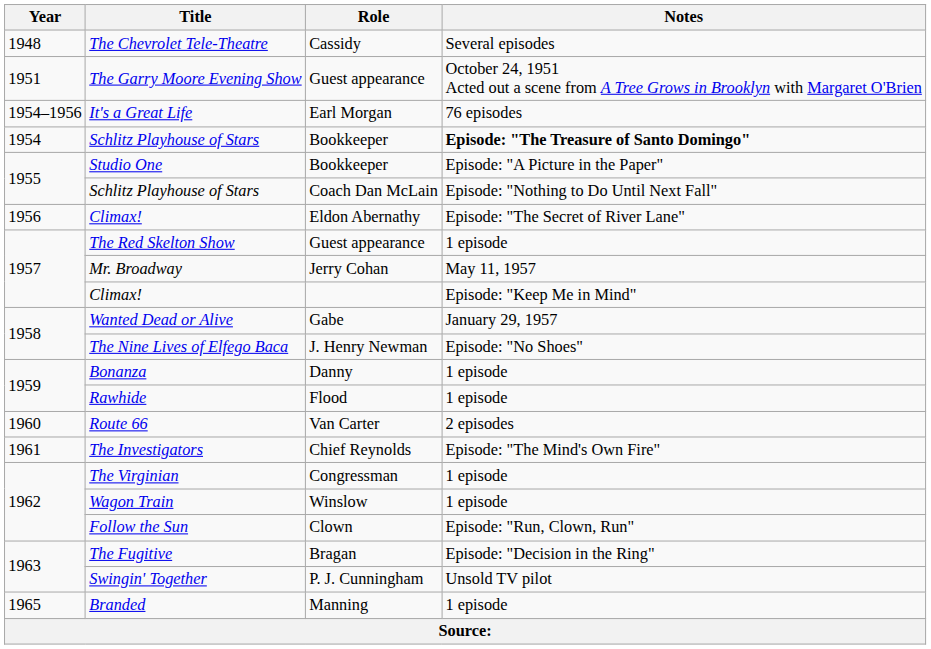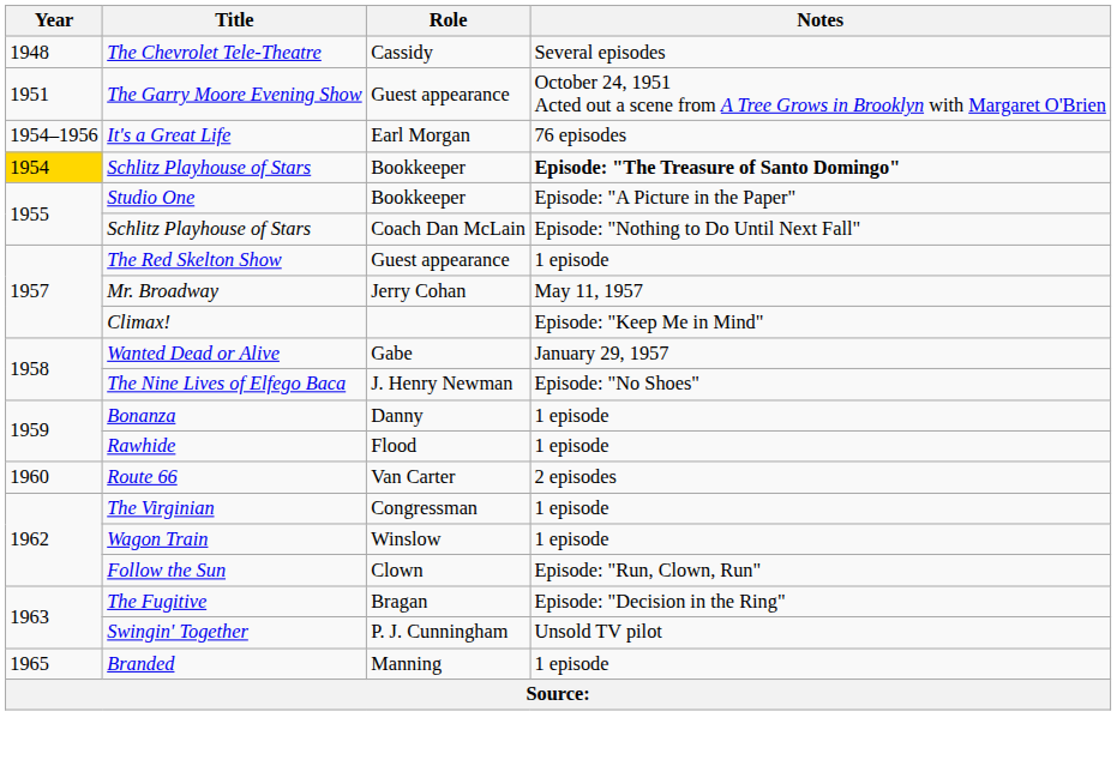 <table class="wikitable sortable">
 <tr>
 <th>Year</th>
 <th>Title</th>
 <th>Role</th>
 <th class="unsortable">Notes</th>
 </tr>
 <tr>
 <td>1948</td>
 <td><em><a href='#'>The Chevrolet Tele-Theatre</a></em></td>
 <td>Cassidy</td>
 <td>Several episodes</td>
 </tr>
 <tr>
 <td>1951</td>
 <td><em><a href='#'>The Garry Moore Evening Show</a></em></td>
 <td>Guest appearance</td>
 <td>October 24, 1951<br>Acted out a scene from <em><a href='#'>A Tree Grows in Brooklyn</a></em> with <a href='#'>Margaret O'Brien</a></td>
 </tr>
 <tr>
 <td>1954–1956</td>
 <td><em><a href='#'>It's a Great Life</a></em></td>
 <td>Earl Morgan</td>
 <td>76 episodes</td>
 </tr>
 <tr>
-<td>1954</td>
+<td style="background: gold;">1954</td>
 <td><em><a href='#'>Schlitz Playhouse of Stars</a></em></td>
 <td>Bookkeeper</td>
 <td><strong>Episode: "The Treasure of Santo Domingo"</strong></td>
 </tr>
 <tr>
 <td rowspan=2>1955</td>
 <td><a href='#'><em>Studio One</em></a></td>
 <td>Bookkeeper</td>
 <td>Episode: "A Picture in the Paper"</td>
 </tr>
 <tr>
 <td><em>Schlitz Playhouse of Stars</em></td>
 <td>Coach Dan McLain</td>
 <td>Episode: "Nothing to Do Until Next Fall"</td>
-</tr>
-<tr>
-<td>1956</td>
-<td><em><a href='#'>Climax!</a></em></td>
-<td>Eldon Abernathy</td>
-<td>Episode: "The Secret of River Lane"</td>
 </tr>
 <tr>
 <td rowspan=3>1957</td>
 <td><em><a href='#'>The Red Skelton Show</a></em></td>
 <td>Guest appearance</td>
 <td>1 episode</td>
 </tr>
 <tr>
 <td><em>Mr. Broadway</em></td>
 <td>Jerry Cohan</td>
 <td>May 11, 1957</td>
 </tr>
 <tr>
 <td><em>Climax!</em></td>
 <td></td>
 <td>Episode: "Keep Me in Mind"</td>
 </tr>
 <tr>
 <td rowspan=2>1958</td>
 <td><em><a href='#'>Wanted Dead or Alive</a></em></td>
 <td>Gabe</td>
 <td>January 29, 1957</td>
 </tr>
 <tr>
 <td><em><a href='#'>The Nine Lives of Elfego Baca</a></em></td>
 <td>J. Henry Newman</td>
 <td>Episode: "No Shoes"</td>
 </tr>
 <tr>
 <td rowspan=2>1959</td>
 <td><em><a href='#'>Bonanza</a></em></td>
 <td>Danny</td>
 <td>1 episode</td>
 </tr>
 <tr>
 <td><em><a href='#'>Rawhide</a></em></td>
 <td>Flood</td>
 <td>1 episode</td>
 </tr>
 <tr>
 <td>1960</td>
 <td><em><a href='#'>Route 66</a></em></td>
 <td>Van Carter</td>
 <td>2 episodes</td>
 </tr>
 <tr>
-<td>1961</td>
-<td><em><a href='#'>The Investigators</a></em></td>
-<td>Chief Reynolds</td>
-<td>Episode: "The Mind's Own Fire"</td>
-</tr>
-<tr>
 <td rowspan=3>1962</td>
 <td><em><a href='#'>The Virginian</a></em></td>
 <td>Congressman</td>
 <td>1 episode</td>
 </tr>
 <tr>
 <td><em><a href='#'>Wagon Train</a></em></td>
 <td>Winslow</td>
 <td>1 episode</td>
 </tr>
 <tr>
 <td><em><a href='#'>Follow the Sun</a></em></td>
 <td>Clown</td>
 <td>Episode: "Run, Clown, Run"</td>
 </tr>
 <tr>
 <td rowspan=2>1963</td>
 <td><em><a href='#'>The Fugitive</a></em></td>
 <td>Bragan</td>
 <td>Episode: "Decision in the Ring"</td>
 </tr>
 <tr>
 <td><em><a href='#'>Swingin' Together</a></em></td>
 <td>P. J. Cunningham</td>
 <td>Unsold TV pilot</td>
 </tr>
 <tr>
 <td>1965</td>
 <td><em><a href='#'>Branded</a></em></td>
 <td>Manning</td>
 <td>1 episode</td>
 </tr>
 <tr>
 <th colspan=4>Source:</th>
 </tr>
 </table>
